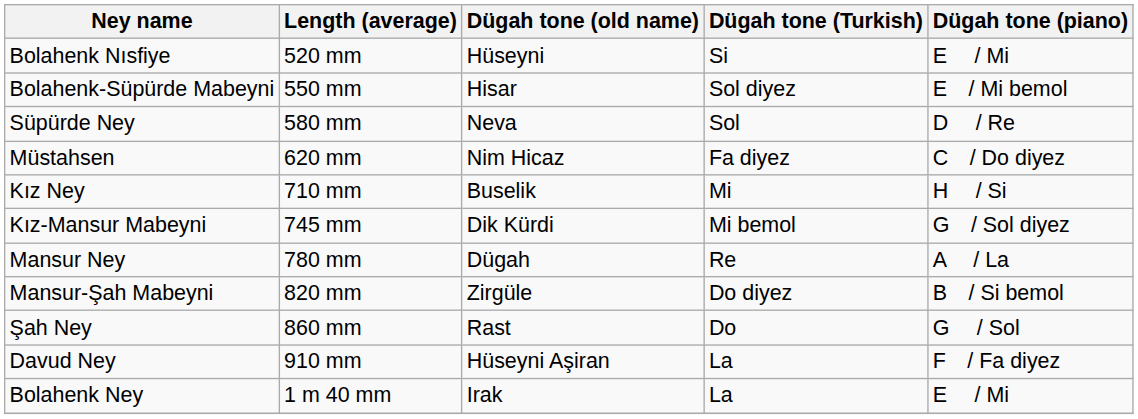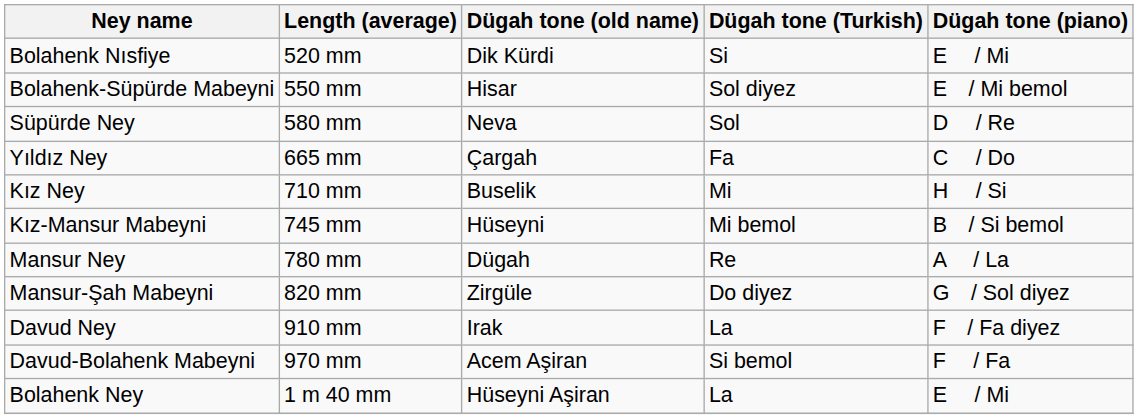 <table class="wikitable">
 <tr>
 <th>Ney name</th>
 <th>Length (average)</th>
 <th>Dügah tone (old name)</th>
 <th>Dügah tone (Turkish)</th>
 <th>Dügah tone (piano)</th>
 </tr>
 <tr>
 <td>Bolahenk Nısfiye</td>
 <td>520 mm</td>
-<td>Hüseyni</td>
+<td>Dik Kürdi</td>
 <td>Si</td>
 <td>E  / Mi</td>
 </tr>
 <tr>
 <td>Bolahenk-Süpürde Mabeyni</td>
 <td>550 mm</td>
 <td>Hisar</td>
 <td>Sol diyez</td>
 <td>E / Mi bemol</td>
 </tr>
 <tr>
 <td>Süpürde Ney</td>
 <td>580 mm</td>
 <td>Neva</td>
 <td>Sol</td>
 <td>D  / Re</td>
 </tr>
 <tr>
-<td>Müstahsen</td>
-<td>620 mm</td>
-<td>Nim Hicaz</td>
-<td>Fa diyez</td>
-<td>C / Do diyez</td>
+<td>Yıldız Ney</td>
+<td>665 mm</td>
+<td>Çargah</td>
+<td>Fa</td>
+<td>C  / Do</td>
 </tr>
 <tr>
 <td>Kız Ney</td>
 <td>710 mm</td>
 <td>Buselik</td>
 <td>Mi</td>
 <td>H  / Si</td>
 </tr>
 <tr>
 <td>Kız-Mansur Mabeyni</td>
 <td>745 mm</td>
-<td>Dik Kürdi</td>
+<td>Hüseyni</td>
 <td>Mi bemol</td>
-<td>G / Sol diyez</td>
+<td>B / Si bemol</td>
 </tr>
 <tr>
 <td>Mansur Ney</td>
 <td>780 mm</td>
 <td>Dügah</td>
 <td>Re</td>
 <td>A  / La</td>
 </tr>
 <tr>
 <td>Mansur-Şah Mabeyni</td>
 <td>820 mm</td>
 <td>Zirgüle</td>
 <td>Do diyez</td>
-<td>B / Si bemol</td>
-</tr>
-<tr>
-<td>Şah Ney</td>
-<td>860 mm</td>
-<td>Rast</td>
-<td>Do</td>
-<td>G  / Sol</td>
+<td>G / Sol diyez</td>
 </tr>
 <tr>
 <td>Davud Ney</td>
 <td>910 mm</td>
-<td>Hüseyni Aşiran</td>
+<td>Irak</td>
 <td>La</td>
 <td>F / Fa diyez</td>
 </tr>
 <tr>
+<td>Davud-Bolahenk Mabeyni</td>
+<td>970 mm</td>
+<td>Acem Aşiran</td>
+<td>Si bemol</td>
+<td>F  / Fa</td>
+</tr>
+<tr>
 <td>Bolahenk Ney</td>
 <td>1 m 40 mm</td>
-<td>Irak</td>
+<td>Hüseyni Aşiran</td>
 <td>La</td>
 <td>E  / Mi</td>
 </tr>
 <tr>
 </tr>
 </table>
